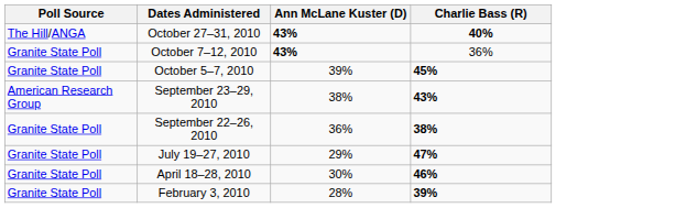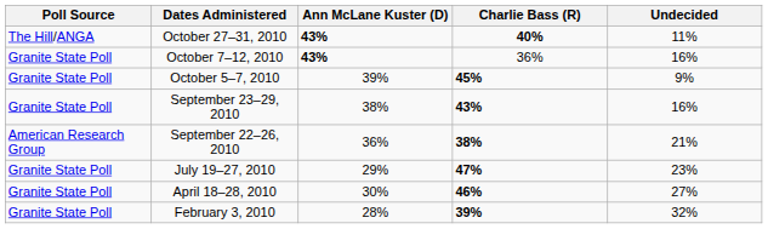 <table class="wikitable">
 <tr valign=bottom>
 <th style="width:170px;">Poll Source</th>
 <th style="width:170px;">Dates Administered</th>
 <th style="width:180px;">Ann McLane Kuster  (D)</th>
 <th style="width:180px;">Charlie Bass (R)</th>
+<th style="width:180px;">Undecided</th>
 </tr>
 <tr>
 <td><a href='#'>The Hill</a>/<a href='#'>ANGA</a></td>
 <td align=center>October 27–31, 2010</td>
 <td><strong>43%</strong></td>
 <td align=center><strong>40%</strong></td>
+<td align=center>11%</td>
 </tr>
 <tr>
 <td><a href='#'>Granite State Poll</a></td>
 <td align=center>October 7–12, 2010</td>
 <td><strong>43%</strong></td>
 <td align=center>36%</td>
+<td align=center>16%</td>
 </tr>
 <tr>
 <td><a href='#'>Granite State Poll</a></td>
 <td align=center>October 5–7, 2010</td>
 <td align=center>39%</td>
 <td><strong>45%</strong></td>
+<td align=center>9%</td>
+</tr>
+<tr>
+<td><a href='#'>Granite State Poll</a></td>
+<td align=center>September 23–29, 2010</td>
+<td align=center>38%</td>
+<td><strong>43%</strong></td>
+<td align=center>16%</td>
 </tr>
 <tr>
 <td><a href='#'>American Research Group</a></td>
-<td align=center>September 23–29, 2010</td>
-<td align=center>38%</td>
-<td><strong>43%</strong></td>
-</tr>
-<tr>
-<td><a href='#'>Granite State Poll</a></td>
 <td align=center>September 22–26, 2010</td>
 <td align=center>36%</td>
 <td><strong>38%</strong></td>
+<td align=center>21%</td>
 </tr>
 <tr>
 <td><a href='#'>Granite State Poll</a></td>
 <td align=center>July 19–27, 2010</td>
 <td align=center>29%</td>
 <td><strong>47%</strong></td>
+<td align=center>23%</td>
 </tr>
 <tr>
 <td><a href='#'>Granite State Poll</a></td>
 <td align=center>April 18–28, 2010</td>
 <td align=center>30%</td>
 <td><strong>46%</strong></td>
+<td align=center>27%</td>
 </tr>
 <tr>
 <td><a href='#'>Granite State Poll</a></td>
 <td align=center>February 3, 2010</td>
 <td align=center>28%</td>
 <td><strong>39%</strong></td>
+<td align=center>32%</td>
 </tr>
 </table>
